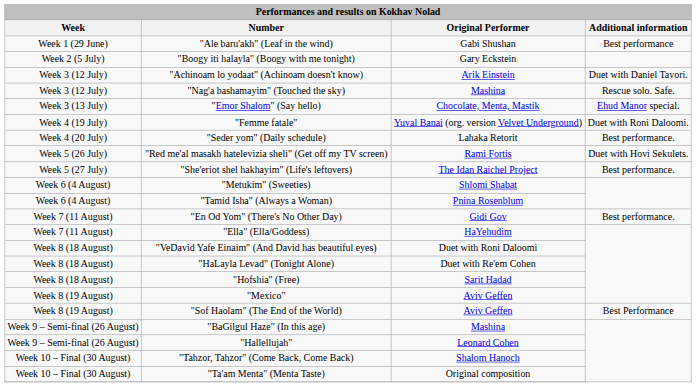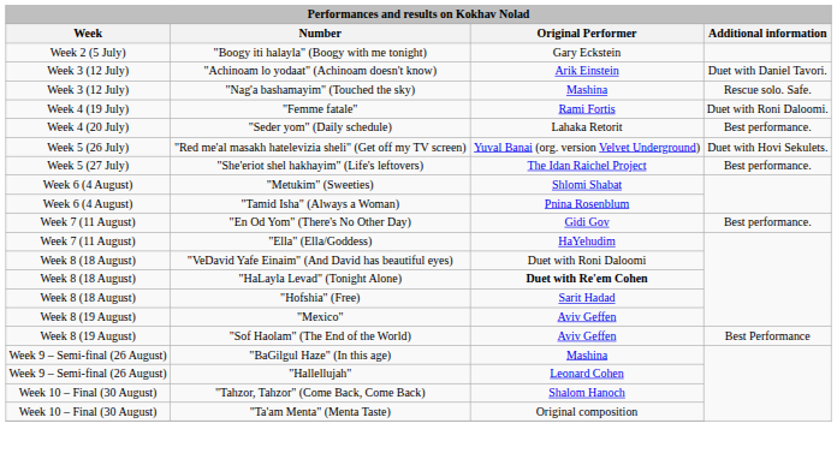 <table class="wikitable collapsible collapsed" style="width:70%; margin:1em auto 1em auto; text-align:center;">
 <tr>
 <th colspan="4" style="background:#BFBFBF;">Performances and results on Kokhav Nolad</th>
 </tr>
 <tr |->
 <th>Week</th>
 <th>Number</th>
 <th>Original Performer</th>
 <th>Additional information</th>
-</tr>
-<tr>
-<td>Week 1 (29 June)</td>
-<td>"Ale baru'akh" (Leaf in the wind)</td>
-<td>Gabi Shushan</td>
-<td>Best performance</td>
 </tr>
 <tr>
 <td>Week 2 (5 July)</td>
 <td>"Boogy iti halayla" (Boogy with me tonight)</td>
 <td>Gary Eckstein</td>
 <td></td>
 </tr>
 <tr>
 <td>Week 3 (12 July)</td>
 <td>"Achinoam lo yodaat" (Achinoam doesn't know)</td>
 <td><a href='#'>Arik Einstein</a></td>
 <td>Duet with Daniel Tavori.</td>
 </tr>
 <tr>
 <td>Week 3 (12 July)</td>
 <td>"Nag'a bashamayim" (Touched the sky)</td>
 <td><a href='#'>Mashina</a></td>
 <td>Rescue solo. Safe.</td>
 </tr>
 <tr>
-<td>Week 3 (13 July)</td>
-<td>"<a href='#'>Emor Shalom</a>" (Say hello)</td>
-<td><a href='#'>Chocolate, Menta, Mastik</a></td>
-<td><a href='#'>Ehud Manor</a> special.</td>
-</tr>
-<tr>
 <td>Week 4 (19 July)</td>
 <td>"Femme fatale"</td>
-<td><a href='#'>Yuval Banai</a> (org. version <a href='#'>Velvet Underground</a>)</td>
+<td><a href='#'>Rami Fortis</a></td>
 <td>Duet with Roni Daloomi.</td>
 </tr>
 <tr>
 <td>Week 4 (20 July)</td>
 <td>"Seder yom" (Daily schedule)</td>
 <td>Lahaka Retorit</td>
 <td>Best performance.</td>
 </tr>
 <tr>
 <td>Week 5 (26 July)</td>
 <td>"Red me'al masakh hatelevizia sheli" (Get off my TV screen)</td>
-<td><a href='#'>Rami Fortis</a></td>
+<td><a href='#'>Yuval Banai</a> (org. version <a href='#'>Velvet Underground</a>)</td>
 <td>Duet with Hovi Sekulets.</td>
 </tr>
 <tr>
 <td>Week 5 (27 July)</td>
 <td>"She'eriot shel hakhayim" (Life's leftovers)</td>
 <td><a href='#'>The Idan Raichel Project</a></td>
 <td>Best performance.</td>
 </tr>
 <tr>
 <td>Week 6 (4 August)</td>
 <td>"Metukim" (Sweeties)</td>
 <td><a href='#'>Shlomi Shabat</a></td>
 </tr>
 <tr>
 <td>Week 6 (4 August)</td>
 <td>"Tamid Isha" (Always a Woman)</td>
 <td><a href='#'>Pnina Rosenblum</a></td>
 </tr>
 <tr>
 <td>Week 7 (11 August)</td>
 <td>"En Od Yom" (There's No Other Day)</td>
 <td><a href='#'>Gidi Gov</a></td>
 <td>Best performance.</td>
 </tr>
 <tr>
 <td>Week 7 (11 August)</td>
 <td>"Ella" (Ella/Goddess)</td>
 <td><a href='#'>HaYehudim</a></td>
 </tr>
 <tr>
 <td>Week 8 (18 August)</td>
 <td>"VeDavid Yafe Einaim" (And David has beautiful eyes)</td>
 <td>Duet with Roni Daloomi</td>
 </tr>
 <tr>
 <td>Week 8 (18 August)</td>
 <td>"HaLayla Levad" (Tonight Alone)</td>
-<td>Duet with Re'em Cohen</td>
+<td><strong>Duet with Re'em Cohen</strong></td>
 </tr>
 <tr>
 <td>Week 8 (18 August)</td>
 <td>"Hofshia" (Free)</td>
 <td><a href='#'>Sarit Hadad</a></td>
 </tr>
 <tr>
 <td>Week 8 (19 August)</td>
 <td>"Mexico"</td>
 <td><a href='#'>Aviv Geffen</a></td>
 </tr>
 <tr>
 <td>Week 8 (19 August)</td>
 <td>"Sof Haolam" (The End of the World)</td>
 <td><a href='#'>Aviv Geffen</a></td>
 <td>Best Performance</td>
 </tr>
 <tr>
 <td>Week 9 – Semi-final (26 August)</td>
 <td>"BaGilgul Haze" (In this age)</td>
 <td><a href='#'>Mashina</a></td>
 </tr>
 <tr>
 <td>Week 9 – Semi-final (26 August)</td>
 <td>"Hallellujah"</td>
 <td><a href='#'>Leonard Cohen</a></td>
 </tr>
 <tr>
 <td>Week 10 – Final (30 August)</td>
 <td>"Tahzor, Tahzor" (Come Back, Come Back)</td>
 <td><a href='#'>Shalom Hanoch</a></td>
 </tr>
 <tr>
 <td>Week 10 – Final (30 August)</td>
 <td>"Ta'am Menta" (Menta Taste)</td>
 <td>Original composition</td>
 </tr>
 <tr>
 </tr>
 </table>
